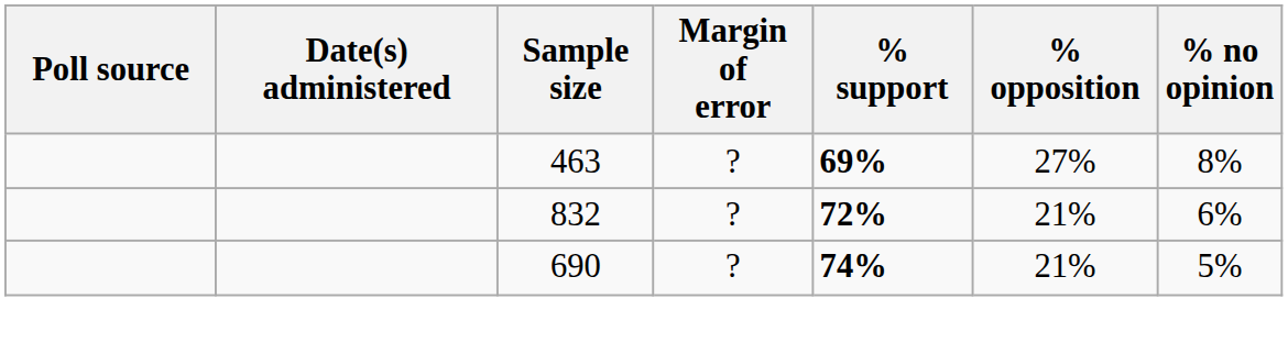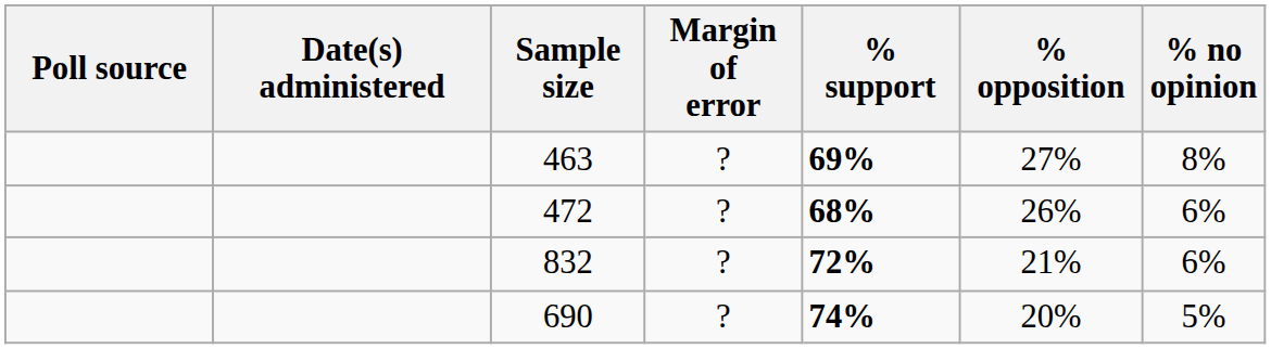 <table class="wikitable">
 <tr style="text-align:right;">
 <th style="width:190px;">Poll source</th>
 <th style="width:200px;">Date(s)<br>administered</th>
 <th style="width:100px;">Sample<br>size</th>
 <th style="width:100px;">Margin of<br>error</th>
 <th style="width:100px;">% support</th>
 <th style="width:100px;">% opposition</th>
 <th style="width:40px;">% no opinion</th>
 </tr>
 <tr>
 <td></td>
 <td align=center></td>
 <td align=center>463</td>
 <td align=center>?</td>
 <td><strong>69%</strong></td>
 <td align=center>27%</td>
 <td align=center>8%</td>
 </tr>
 <tr>
 <td></td>
 <td align=center></td>
+<td align=center>472</td>
+<td align=center>?</td>
+<td><strong>68%</strong></td>
+<td align=center>26%</td>
+<td align=center>6%</td>
+</tr>
+<tr>
+<td></td>
+<td align=center></td>
 <td align=center>832</td>
 <td align=center>?</td>
 <td><strong>72%</strong></td>
 <td align=center>21%</td>
 <td align=center>6%</td>
 </tr>
 <tr>
 <td></td>
 <td align=center></td>
 <td align=center>690</td>
 <td align=center>?</td>
 <td><strong>74%</strong></td>
-<td align=center>21%</td>
+<td align=center>20%</td>
 <td align=center>5%</td>
 </tr>
 </table>
